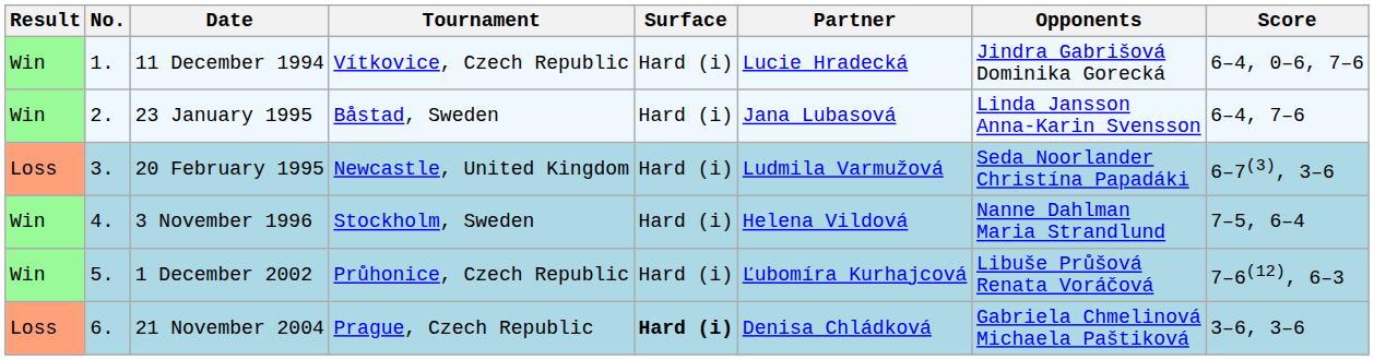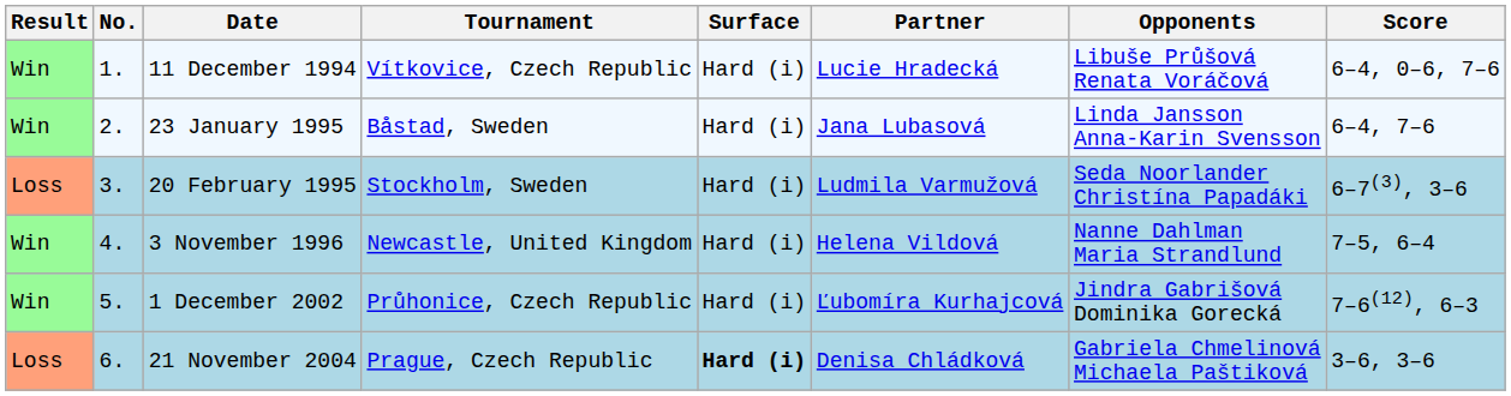 <table class="sortable wikitable" style="font-size:97%;">
 <tr>
 <th>Result</th>
 <th>No.</th>
 <th>Date</th>
 <th>Tournament</th>
 <th>Surface</th>
 <th>Partner</th>
 <th>Opponents</th>
 <th class="unsortable">Score</th>
 </tr>
 <tr style="background:#f0f8ff;">
 <td style="background:#98fb98;">Win</td>
 <td>1.</td>
 <td>11 December 1994</td>
 <td><a href='#'>Vítkovice</a>, Czech Republic</td>
 <td>Hard (i)</td>
 <td> <a href='#'>Lucie Hradecká</a></td>
-<td> <a href='#'>Jindra Gabrišová</a> <br>  Dominika Gorecká</td>
+<td> <a href='#'>Libuše Průšová</a> <br>  <a href='#'>Renata Voráčová</a></td>
 <td>6–4, 0–6, 7–6</td>
 </tr>
 <tr style="background:#f0f8ff;">
 <td style="background:#98fb98;">Win</td>
 <td>2.</td>
 <td>23 January 1995</td>
 <td><a href='#'>Båstad</a>, Sweden</td>
 <td>Hard (i)</td>
 <td> <a href='#'>Jana Lubasová</a></td>
 <td> <a href='#'>Linda Jansson</a> <br>  <a href='#'>Anna-Karin Svensson</a></td>
 <td>6–4, 7–6</td>
 </tr>
 <tr style="background:lightblue;">
 <td style="background:#ffa07a;">Loss</td>
 <td>3.</td>
 <td>20 February 1995</td>
-<td><a href='#'>Newcastle</a>, United Kingdom</td>
+<td><a href='#'>Stockholm</a>, Sweden</td>
 <td>Hard (i)</td>
 <td> <a href='#'>Ludmila Varmužová</a></td>
 <td> <a href='#'>Seda Noorlander</a> <br>  <a href='#'>Christína Papadáki</a></td>
 <td>6–7<sup>(3)</sup>, 3–6</td>
 </tr>
 <tr style="background:lightblue;">
 <td style="background:#98fb98;">Win</td>
 <td>4.</td>
 <td>3 November 1996</td>
-<td><a href='#'>Stockholm</a>, Sweden</td>
+<td><a href='#'>Newcastle</a>, United Kingdom</td>
 <td>Hard (i)</td>
 <td> <a href='#'>Helena Vildová</a></td>
 <td> <a href='#'>Nanne Dahlman</a> <br>  <a href='#'>Maria Strandlund</a></td>
 <td>7–5, 6–4</td>
 </tr>
 <tr style="background:lightblue;">
 <td style="background:#98fb98;">Win</td>
 <td>5.</td>
 <td>1 December 2002</td>
 <td><a href='#'>Průhonice</a>, Czech Republic</td>
 <td>Hard (i)</td>
 <td> <a href='#'>Ľubomíra Kurhajcová</a></td>
-<td> <a href='#'>Libuše Průšová</a> <br>  <a href='#'>Renata Voráčová</a></td>
+<td> <a href='#'>Jindra Gabrišová</a> <br>  Dominika Gorecká</td>
 <td>7–6<sup>(12)</sup>, 6–3</td>
 </tr>
 <tr style="background:lightblue;">
 <td style="background:#ffa07a;">Loss</td>
 <td>6.</td>
 <td>21 November 2004</td>
 <td><a href='#'>Prague</a>, Czech Republic</td>
 <td><strong>Hard (i)</strong></td>
 <td> <a href='#'>Denisa Chládková</a></td>
 <td> <a href='#'>Gabriela Chmelinová</a> <br>  <a href='#'>Michaela Paštiková</a></td>
 <td>3–6, 3–6</td>
 </tr>
 </table>
